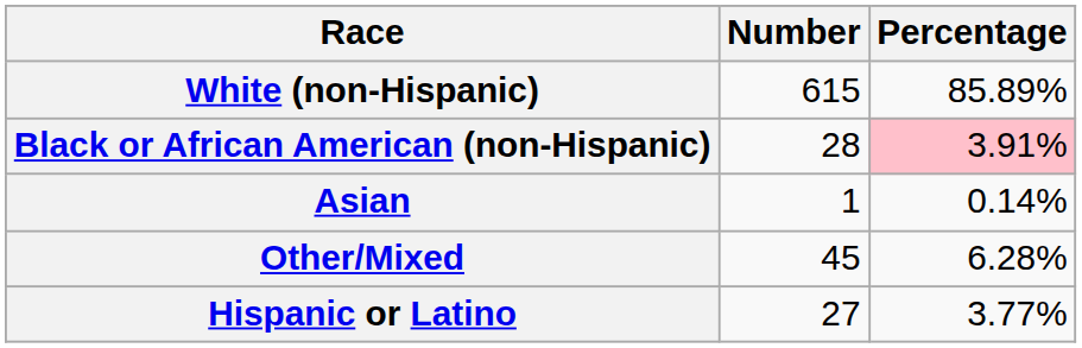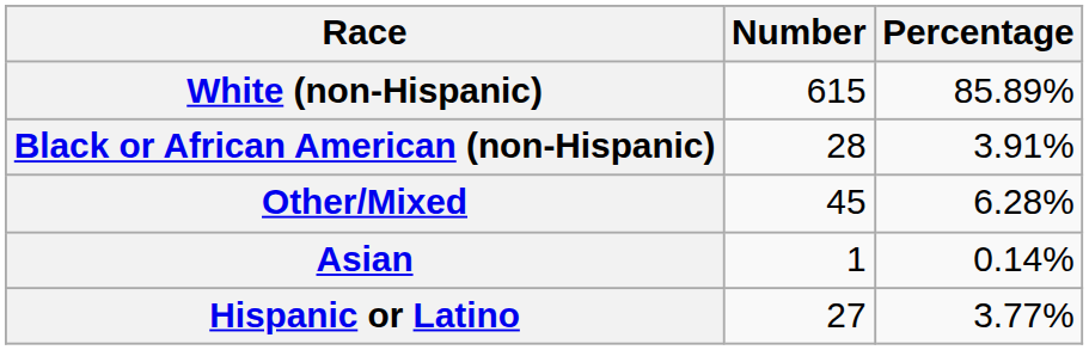 <table class="wikitable" style="text-align:right">
 <tr>
 <th scope="col">Race</th>
 <th scope="col">Number</th>
 <th scope="col">Percentage</th>
 </tr>
 <tr>
 <th scope="row"><a href='#'>White</a> (non-Hispanic)</th>
 <td>615</td>
 <td>85.89%</td>
 </tr>
 <tr>
 <th scope="row"><a href='#'>Black or African American</a> (non-Hispanic)</th>
 <td>28</td>
-<td style="background: pink;">3.91%</td>
+<td>3.91%</td>
+</tr>
+<tr>
+<th scope="row"><a href='#'>Other/Mixed</a></th>
+<td>45</td>
+<td>6.28%</td>
 </tr>
 <tr>
 <th scope="row"><a href='#'>Asian</a></th>
 <td>1</td>
 <td>0.14%</td>
 </tr>
 <tr>
-<th scope="row"><a href='#'>Other/Mixed</a></th>
-<td>45</td>
-<td>6.28%</td>
-</tr>
-<tr>
 <th scope="row"><a href='#'>Hispanic</a> or <a href='#'>Latino</a></th>
 <td>27</td>
 <td>3.77%</td>
 </tr>
 </table>
